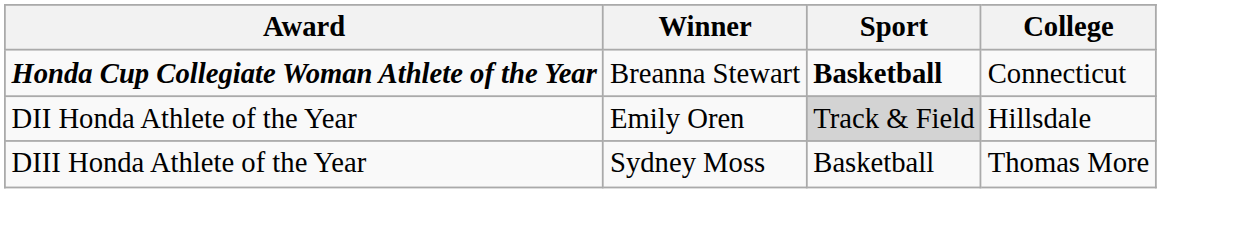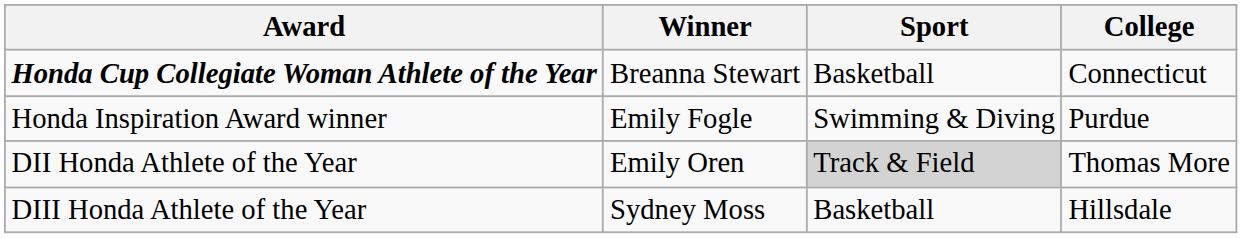 <table class="wikitable">
 <tr>
 <th>Award</th>
 <th>Winner</th>
 <th>Sport</th>
 <th>College</th>
 </tr>
 <tr>
 <td><strong><em>Honda Cup<strong> Collegiate Woman Athlete of the Year<em></td>
 <td>Breanna Stewart</td>
-<td><strong>Basketball</strong></td>
+<td>Basketball</td>
 <td>Connecticut</td>
+</tr>
+<tr>
+<td></em>Honda Inspiration Award winner<em></td>
+<td>Emily Fogle</td>
+<td>Swimming & Diving</td>
+<td>Purdue</td>
 </tr>
 <tr>
 <td></em>DII Honda Athlete of the Year<em></td>
 <td>Emily Oren</td>
 <td style="background: lightgrey;">Track & Field</td>
-<td>Hillsdale</td>
+<td>Thomas More</td>
 </tr>
 <tr>
 <td></em>DIII Honda Athlete of the Year<em></td>
 <td>Sydney Moss</td>
 <td>Basketball</td>
-<td>Thomas More</td>
+<td>Hillsdale</td>
 </tr>
 </table>
